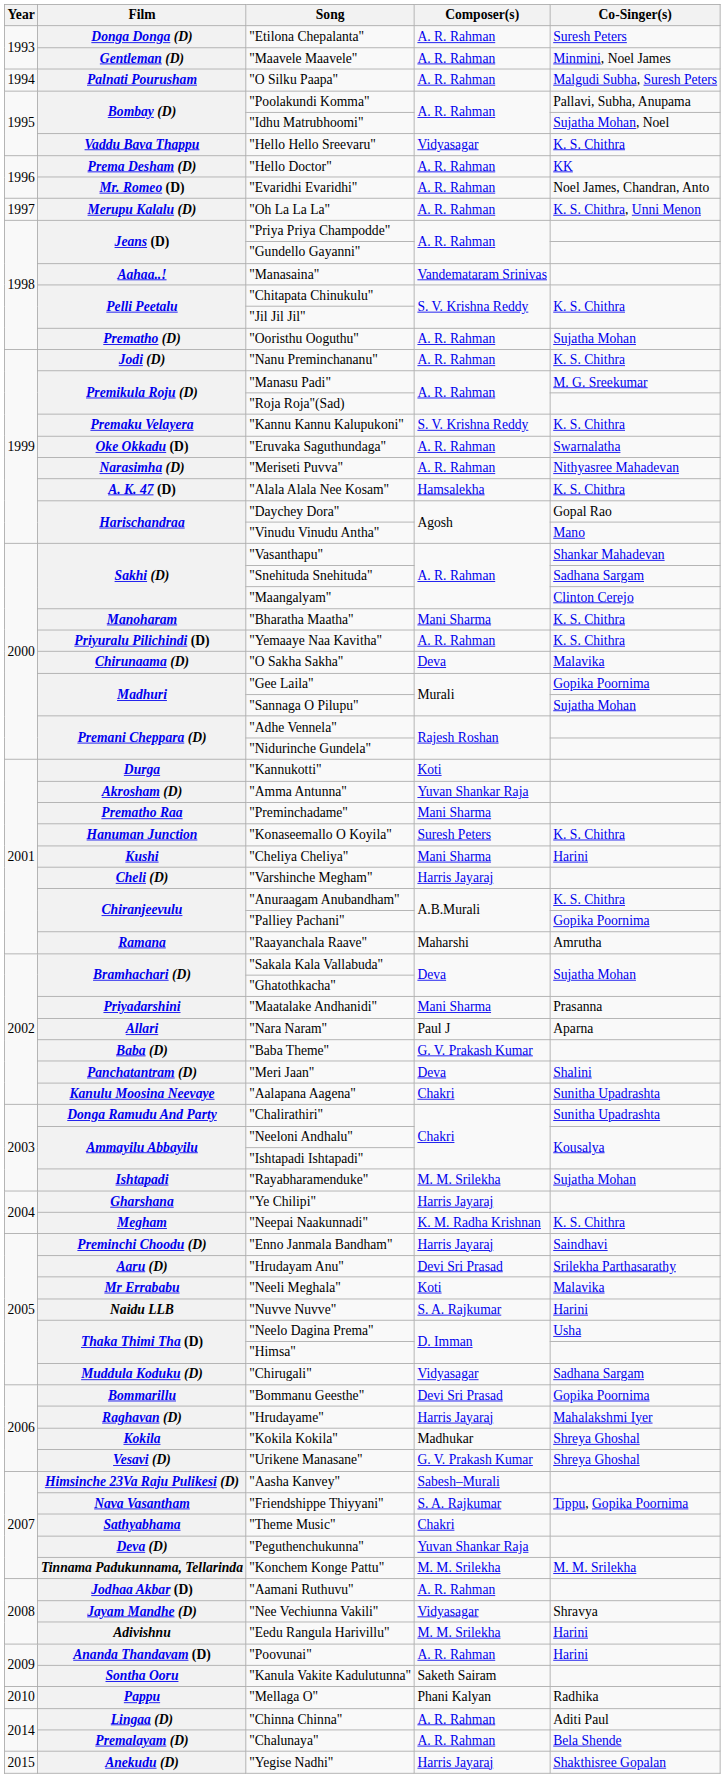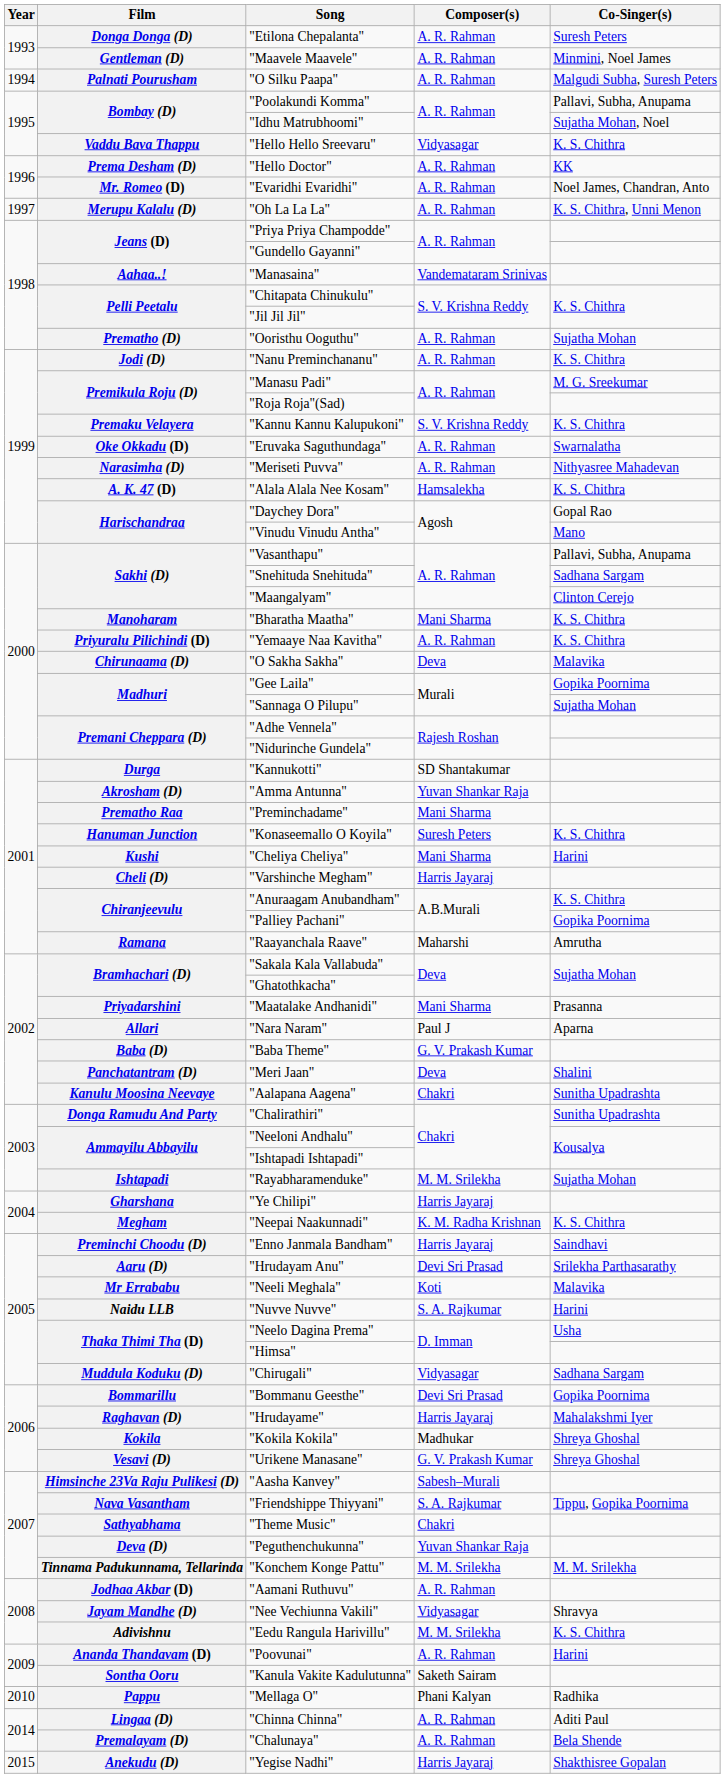 <table class="wikitable sortable">
 <tr>
 <th>Year</th>
 <th>Film</th>
 <th>Song</th>
 <th>Composer(s)</th>
 <th>Co-Singer(s)</th>
 </tr>
 <tr>
 <td rowspan="2">1993</td>
 <th><em><a href='#'>Donga Donga</a> (D)</em></th>
 <td>"Etilona Chepalanta"</td>
 <td><a href='#'>A. R. Rahman</a></td>
 <td><a href='#'>Suresh Peters</a></td>
 </tr>
 <tr>
 <th><em><a href='#'>Gentleman</a> (D)</em></th>
 <td>"Maavele Maavele"</td>
 <td><a href='#'>A. R. Rahman</a></td>
 <td><a href='#'>Minmini</a>, Noel James</td>
 </tr>
 <tr>
 <td>1994</td>
 <th><em><a href='#'>Palnati Pourusham</a></em></th>
 <td>"O Silku Paapa"</td>
 <td><a href='#'>A. R. Rahman</a></td>
 <td><a href='#'>Malgudi Subha</a>, <a href='#'>Suresh Peters</a></td>
 </tr>
 <tr>
 <td rowspan="3">1995</td>
 <th rowspan="2"><em><a href='#'>Bombay</a> (D)</em></th>
 <td>"Poolakundi Komma"</td>
 <td rowspan="2"><a href='#'>A. R. Rahman</a></td>
 <td>Pallavi, Subha, Anupama</td>
 </tr>
 <tr>
 <td>"Idhu Matrubhoomi"</td>
 <td><a href='#'>Sujatha Mohan</a>, Noel</td>
 </tr>
 <tr>
 <th><em><a href='#'>Vaddu Bava Thappu</a></em></th>
 <td>"Hello Hello Sreevaru"</td>
 <td><a href='#'>Vidyasagar</a></td>
 <td><a href='#'>K. S. Chithra</a></td>
 </tr>
 <tr>
 <td rowspan="2">1996</td>
 <th><em><a href='#'>Prema Desham</a> (D)</em></th>
 <td>"Hello Doctor"</td>
 <td><a href='#'>A. R. Rahman</a></td>
 <td><a href='#'>KK</a></td>
 </tr>
 <tr>
 <th><em><a href='#'>Mr. Romeo</a></em> (D)</th>
 <td>"Evaridhi Evaridhi"</td>
 <td><a href='#'>A. R. Rahman</a></td>
 <td>Noel James, Chandran, Anto</td>
 </tr>
 <tr>
 <td>1997</td>
 <th><em><a href='#'>Merupu Kalalu</a> (D)</em></th>
 <td>"Oh La La La"</td>
 <td><a href='#'>A. R. Rahman</a></td>
 <td><a href='#'>K. S. Chithra</a>, <a href='#'>Unni Menon</a></td>
 </tr>
 <tr>
 <td rowspan="6">1998</td>
 <th rowspan="2"><a href='#'><em>Jeans</em></a> (D)</th>
 <td>"Priya Priya Champodde"</td>
 <td rowspan="2"><a href='#'>A. R. Rahman</a></td>
 <td></td>
 </tr>
 <tr>
 <td>"Gundello Gayanni"</td>
 <td></td>
 </tr>
 <tr>
 <th><em><a href='#'>Aahaa..!</a></em></th>
 <td>"Manasaina"</td>
 <td><a href='#'>Vandemataram Srinivas</a></td>
 <td></td>
 </tr>
 <tr>
 <th rowspan="2"><em><a href='#'>Pelli Peetalu</a></em></th>
 <td>"Chitapata Chinukulu"</td>
 <td rowspan="2"><a href='#'>S. V. Krishna Reddy</a></td>
 <td rowspan="2"><a href='#'>K. S. Chithra</a></td>
 </tr>
 <tr>
 <td>"Jil  Jil Jil"</td>
 </tr>
 <tr>
 <th><em><a href='#'>Prematho</a> (D)</em></th>
 <td>"Ooristhu Ooguthu"</td>
 <td><a href='#'>A. R. Rahman</a></td>
 <td><a href='#'>Sujatha Mohan</a></td>
 </tr>
 <tr>
 <td rowspan="9">1999</td>
 <th><em><a href='#'>Jodi</a> (D)</em></th>
 <td>"Nanu Preminchananu"</td>
 <td><a href='#'>A. R. Rahman</a></td>
 <td><a href='#'>K. S. Chithra</a></td>
 </tr>
 <tr>
 <th rowspan="2"><em><a href='#'>Premikula Roju</a> (D)</em></th>
 <td>"Manasu Padi"</td>
 <td rowspan="2"><a href='#'>A. R. Rahman</a></td>
 <td><a href='#'>M. G. Sreekumar</a></td>
 </tr>
 <tr>
 <td>"Roja Roja"(Sad)</td>
 <td></td>
 </tr>
 <tr>
 <th><em><a href='#'>Premaku Velayera</a></em></th>
 <td>"Kannu Kannu Kalupukoni"</td>
 <td><a href='#'>S. V. Krishna Reddy</a></td>
 <td><a href='#'>K. S. Chithra</a></td>
 </tr>
 <tr>
 <th><em><a href='#'>Oke Okkadu</a></em> (D)</th>
 <td>"Eruvaka Saguthundaga"</td>
 <td><a href='#'>A. R. Rahman</a></td>
 <td><a href='#'>Swarnalatha</a></td>
 </tr>
 <tr>
 <th><em><a href='#'>Narasimha</a> (D)</em></th>
 <td>"Meriseti Puvva"</td>
 <td><a href='#'>A. R. Rahman</a></td>
 <td><a href='#'>Nithyasree Mahadevan</a></td>
 </tr>
 <tr>
 <th><a href='#'><em>A. K. 47</em></a> (D)</th>
 <td>"Alala Alala Nee Kosam"</td>
 <td><a href='#'>Hamsalekha</a></td>
 <td><a href='#'>K. S. Chithra</a></td>
 </tr>
 <tr>
 <th rowspan="2"><em><a href='#'>Harischandraa</a></em></th>
 <td>"Daychey Dora"</td>
 <td rowspan="2">Agosh</td>
 <td>Gopal Rao</td>
 </tr>
 <tr>
 <td>"Vinudu Vinudu Antha"</td>
 <td><a href='#'>Mano</a></td>
 </tr>
 <tr>
 <td rowspan="10">2000</td>
 <th rowspan="3"><em><a href='#'>Sakhi</a> (D)</em></th>
 <td>"Vasanthapu"</td>
 <td rowspan="3"><a href='#'>A. R. Rahman</a></td>
-<td><a href='#'>Shankar Mahadevan</a></td>
+<td>Pallavi, Subha, Anupama</td>
 </tr>
 <tr>
 <td>"Snehituda Snehituda"</td>
 <td><a href='#'>Sadhana Sargam</a></td>
 </tr>
 <tr>
 <td>"Maangalyam"</td>
 <td><a href='#'>Clinton Cerejo</a></td>
 </tr>
 <tr>
 <th><em><a href='#'>Manoharam</a></em></th>
 <td>"Bharatha Maatha"</td>
 <td><a href='#'>Mani Sharma</a></td>
 <td><a href='#'>K. S. Chithra</a></td>
 </tr>
 <tr>
 <th><em><a href='#'>Priyuralu Pilichindi</a></em> (D)</th>
 <td>"Yemaaye Naa Kavitha"</td>
 <td><a href='#'>A. R. Rahman</a></td>
 <td><a href='#'>K. S. Chithra</a></td>
 </tr>
 <tr>
 <th><em><a href='#'>Chirunaama</a> (D)</em></th>
 <td>"O Sakha Sakha"</td>
 <td><a href='#'>Deva</a></td>
 <td><a href='#'>Malavika</a></td>
 </tr>
 <tr>
 <th rowspan="2"><em><a href='#'>Madhuri</a></em></th>
 <td>"Gee Laila"</td>
 <td rowspan="2">Murali</td>
 <td><a href='#'>Gopika Poornima</a></td>
 </tr>
 <tr>
 <td>"Sannaga O Pilupu"</td>
 <td><a href='#'>Sujatha Mohan</a></td>
 </tr>
 <tr>
 <th rowspan="2"><em><a href='#'>Premani Cheppara</a> (D)</em></th>
 <td>"Adhe Vennela"</td>
 <td rowspan="2"><a href='#'>Rajesh Roshan</a></td>
 <td></td>
 </tr>
 <tr>
 <td>"Nidurinche Gundela"</td>
 <td></td>
 </tr>
 <tr>
 <td rowspan="9">2001</td>
 <th><em><a href='#'>Durga</a></em></th>
 <td>"Kannukotti"</td>
-<td><a href='#'>Koti</a></td>
+<td>SD Shantakumar</td>
 <td></td>
 </tr>
 <tr>
 <th><em><a href='#'>Akrosham</a> (D)</em></th>
 <td>"Amma Antunna"</td>
 <td><a href='#'>Yuvan Shankar Raja</a></td>
 <td></td>
 </tr>
 <tr>
 <th><em><a href='#'>Prematho Raa</a></em></th>
 <td>"Preminchadame"</td>
 <td><a href='#'>Mani Sharma</a></td>
 <td></td>
 </tr>
 <tr>
 <th><a href='#'><em>Hanuman Junction</em></a></th>
 <td>"Konaseemallo O Koyila"</td>
 <td><a href='#'>Suresh Peters</a></td>
 <td><a href='#'>K. S. Chithra</a></td>
 </tr>
 <tr>
 <th><em><a href='#'>Kushi</a></em></th>
 <td>"Cheliya Cheliya"</td>
 <td><a href='#'>Mani Sharma</a></td>
 <td><a href='#'>Harini</a></td>
 </tr>
 <tr>
 <th><em><a href='#'>Cheli</a> (D)</em></th>
 <td>"Varshinche Megham"</td>
 <td><a href='#'>Harris Jayaraj</a></td>
 <td></td>
 </tr>
 <tr>
 <th rowspan="2"><a href='#'><em>Chiranjeevulu</em></a></th>
 <td>"Anuraagam Anubandham"</td>
 <td rowspan="2">A.B.Murali</td>
 <td><a href='#'>K. S. Chithra</a></td>
 </tr>
 <tr>
 <td>"Palliey Pachani"</td>
 <td><a href='#'>Gopika Poornima</a></td>
 </tr>
 <tr>
 <th><em><a href='#'>Ramana</a></em></th>
 <td>"Raayanchala Raave"</td>
 <td>Maharshi</td>
 <td>Amrutha</td>
 </tr>
 <tr>
 <td rowspan="7">2002</td>
 <th rowspan="2"><em><a href='#'>Bramhachari</a> (D)</em></th>
 <td>"Sakala Kala Vallabuda"</td>
 <td rowspan="2"><a href='#'>Deva</a></td>
 <td rowspan="2"><a href='#'>Sujatha Mohan</a></td>
 </tr>
 <tr>
 <td>"Ghatothkacha"</td>
 </tr>
 <tr>
 <th><em><a href='#'>Priyadarshini</a></em></th>
 <td>"Maatalake Andhanidi"</td>
 <td><a href='#'>Mani Sharma</a></td>
 <td>Prasanna</td>
 </tr>
 <tr>
 <th><em><a href='#'>Allari</a></em></th>
 <td>"Nara Naram"</td>
 <td>Paul J</td>
 <td>Aparna</td>
 </tr>
 <tr>
 <th><em><a href='#'>Baba</a> (D)</em></th>
 <td>"Baba Theme"</td>
 <td><a href='#'>G. V. Prakash Kumar</a></td>
 <td></td>
 </tr>
 <tr>
 <th><em><a href='#'>Panchatantram</a> (D)</em></th>
 <td>"Meri Jaan"</td>
 <td><a href='#'>Deva</a></td>
 <td><a href='#'>Shalini</a></td>
 </tr>
 <tr>
 <th><em><a href='#'>Kanulu Moosina Neevaye</a></em></th>
 <td>"Aalapana Aagena"</td>
 <td><a href='#'>Chakri</a></td>
 <td><a href='#'>Sunitha Upadrashta</a></td>
 </tr>
 <tr>
 <td rowspan="4">2003</td>
 <th><em><a href='#'>Donga Ramudu And Party</a></em></th>
 <td>"Chalirathiri"</td>
 <td rowspan="3"><a href='#'>Chakri</a></td>
 <td><a href='#'>Sunitha Upadrashta</a></td>
 </tr>
 <tr>
 <th rowspan="2"><em><a href='#'>Ammayilu Abbayilu</a></em></th>
 <td>"Neeloni Andhalu"</td>
 <td rowspan="2"><a href='#'>Kousalya</a></td>
 </tr>
 <tr>
 <td>"Ishtapadi Ishtapadi"</td>
 </tr>
 <tr>
 <th><em><a href='#'>Ishtapadi</a></em></th>
 <td>"Rayabharamenduke"</td>
 <td><a href='#'>M. M. Srilekha</a></td>
 <td><a href='#'>Sujatha Mohan</a></td>
 </tr>
 <tr>
 <td rowspan="2">2004</td>
 <th><em><a href='#'>Gharshana</a></em></th>
 <td>"Ye Chilipi"</td>
 <td><a href='#'>Harris Jayaraj</a></td>
 <td></td>
 </tr>
 <tr>
 <th><em><a href='#'>Megham</a></em></th>
 <td>"Neepai Naakunnadi"</td>
 <td><a href='#'>K. M. Radha Krishnan</a></td>
 <td><a href='#'>K. S. Chithra</a></td>
 </tr>
 <tr>
 <td rowspan="7">2005</td>
 <th><em><a href='#'>Preminchi Choodu</a> (D)</em></th>
 <td>"Enno Janmala Bandham"</td>
 <td><a href='#'>Harris Jayaraj</a></td>
 <td><a href='#'>Saindhavi</a></td>
 </tr>
 <tr>
 <th><em><a href='#'>Aaru</a> (D)</em></th>
 <td>"Hrudayam  Anu"</td>
 <td><a href='#'>Devi Sri Prasad</a></td>
 <td><a href='#'>Srilekha Parthasarathy</a></td>
 </tr>
 <tr>
 <th><em><a href='#'>Mr Errababu</a></em></th>
 <td>"Neeli Meghala"</td>
 <td><a href='#'>Koti</a></td>
 <td><a href='#'>Malavika</a></td>
 </tr>
 <tr>
 <th><em>Naidu LLB</em></th>
 <td>"Nuvve Nuvve"</td>
 <td><a href='#'>S. A. Rajkumar</a></td>
 <td><a href='#'>Harini</a></td>
 </tr>
 <tr>
 <th rowspan="2"><em><a href='#'>Thaka Thimi Tha</a></em> (D)</th>
 <td>"Neelo  Dagina Prema"</td>
 <td rowspan="2"><a href='#'>D. Imman</a></td>
 <td><a href='#'>Usha</a></td>
 </tr>
 <tr>
 <td>"Himsa"</td>
 <td></td>
 </tr>
 <tr>
 <th><em><a href='#'>Muddula Koduku</a> (D)</em></th>
 <td>"Chirugali"</td>
 <td><a href='#'>Vidyasagar</a></td>
 <td><a href='#'>Sadhana Sargam</a></td>
 </tr>
 <tr>
 <td rowspan="4">2006</td>
 <th><em><a href='#'>Bommarillu</a></em></th>
 <td>"Bommanu Geesthe"</td>
 <td><a href='#'>Devi Sri Prasad</a></td>
 <td><a href='#'>Gopika Poornima</a></td>
 </tr>
 <tr>
 <th><em><a href='#'>Raghavan</a> (D)</em></th>
 <td>"Hrudayame"</td>
 <td><a href='#'>Harris Jayaraj</a></td>
 <td><a href='#'>Mahalakshmi Iyer</a></td>
 </tr>
 <tr>
 <th><em><a href='#'>Kokila</a></em></th>
 <td>"Kokila Kokila"</td>
 <td>Madhukar</td>
 <td><a href='#'>Shreya Ghoshal</a></td>
 </tr>
 <tr>
 <th><em><a href='#'>Vesavi</a> (D)</em></th>
 <td>"Urikene Manasane"</td>
 <td><a href='#'>G. V. Prakash Kumar</a></td>
 <td><a href='#'>Shreya Ghoshal</a></td>
 </tr>
 <tr>
 <td rowspan="5">2007</td>
 <th><em><a href='#'>Himsinche 23Va Raju Pulikesi</a> (D)</em></th>
 <td>"Aasha Kanvey"</td>
 <td><a href='#'>Sabesh–Murali</a></td>
 <td></td>
 </tr>
 <tr>
 <th><em><a href='#'>Nava Vasantham</a></em></th>
 <td>"Friendshippe  Thiyyani"</td>
 <td><a href='#'>S. A. Rajkumar</a></td>
 <td><a href='#'>Tippu</a>, <a href='#'>Gopika Poornima</a></td>
 </tr>
 <tr>
 <th><em><a href='#'>Sathyabhama</a></em></th>
 <td>"Theme Music"</td>
 <td><a href='#'>Chakri</a></td>
 <td></td>
 </tr>
 <tr>
 <th><em><a href='#'>Deva</a> (D)</em></th>
 <td>"Peguthenchukunna"</td>
 <td><a href='#'>Yuvan Shankar Raja</a></td>
 <td></td>
 </tr>
 <tr>
 <th><em>Tinnama Padukunnama, Tellarinda</em></th>
 <td>"Konchem Konge Pattu"</td>
 <td><a href='#'>M. M. Srilekha</a></td>
 <td><a href='#'>M. M. Srilekha</a></td>
 </tr>
 <tr>
 <td rowspan="3">2008</td>
 <th><em><a href='#'>Jodhaa Akbar</a></em> (D)</th>
 <td>"Aamani Ruthuvu"</td>
 <td><a href='#'>A. R. Rahman</a></td>
 <td></td>
 </tr>
 <tr>
 <th><em><a href='#'>Jayam Mandhe</a> (D)</em></th>
 <td>"Nee Vechiunna Vakili"</td>
 <td><a href='#'>Vidyasagar</a></td>
 <td>Shravya</td>
 </tr>
 <tr>
 <th><em>Adivishnu</em></th>
 <td>"Eedu Rangula Harivillu"</td>
 <td><a href='#'>M. M. Srilekha</a></td>
-<td><a href='#'>Harini</a></td>
+<td><a href='#'>K. S. Chithra</a></td>
 </tr>
 <tr>
 <td rowspan="2">2009</td>
 <th><a href='#'><em>Ananda Thandavam</em></a> (D)</th>
 <td>"Poovunai"</td>
 <td><a href='#'>A. R. Rahman</a></td>
 <td><a href='#'>Harini</a></td>
 </tr>
 <tr>
 <th><em><a href='#'>Sontha Ooru</a></em></th>
 <td>"Kanula Vakite Kadulutunna"</td>
 <td>Saketh Sairam</td>
 <td></td>
 </tr>
 <tr>
 <td>2010</td>
 <th><em><a href='#'>Pappu</a></em></th>
 <td>"Mellaga O"</td>
 <td>Phani Kalyan</td>
 <td>Radhika</td>
 </tr>
 <tr>
 <td rowspan="2">2014</td>
 <th><em><a href='#'>Lingaa</a> (D)</em></th>
 <td>"Chinna Chinna"</td>
 <td><a href='#'>A. R. Rahman</a></td>
 <td>Aditi Paul</td>
 </tr>
 <tr>
 <th><em><a href='#'>Premalayam</a> (D)</em></th>
 <td>"Chalunaya"</td>
 <td><a href='#'>A. R. Rahman</a></td>
 <td><a href='#'>Bela Shende</a></td>
 </tr>
 <tr>
 <td>2015</td>
 <th><em><a href='#'>Anekudu</a> (D)</em></th>
 <td>"Yegise Nadhi"</td>
 <td><a href='#'>Harris Jayaraj</a></td>
 <td><a href='#'>Shakthisree Gopalan</a></td>
 </tr>
 </table>
